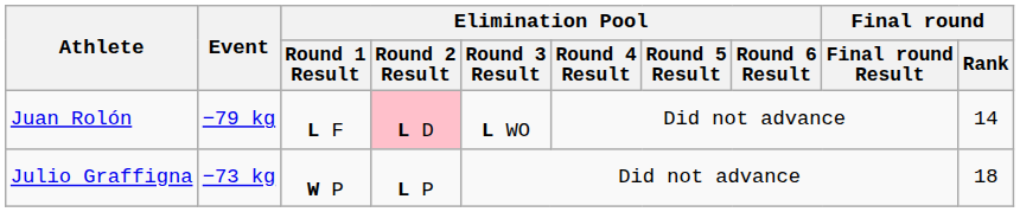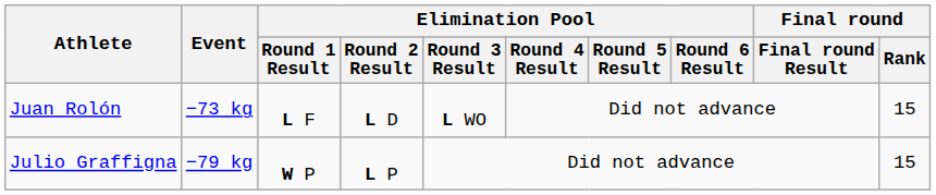 <table class="wikitable" style="font-size:90%">
 <tr>
 <th rowspan="2">Athlete</th>
 <th rowspan="2">Event</th>
 <th colspan=6>Elimination Pool</th>
 <th colspan=2>Final round</th>
 </tr>
 <tr style="font-size: 95%">
 <th>Round 1<br>Result</th>
 <th>Round 2<br>Result</th>
 <th>Round 3<br>Result</th>
 <th>Round 4<br>Result</th>
 <th>Round 5<br>Result</th>
 <th>Round 6<br>Result</th>
 <th>Final round<br>Result</th>
 <th>Rank</th>
 </tr>
 <tr align=center>
 <td align=left><a href='#'>Juan Rolón</a></td>
-<td align=left><a href='#'>−79 kg</a></td>
+<td align=left><a href='#'>−73 kg</a></td>
 <td><br><strong>L</strong> F</td>
-<td style="background: pink;"><br><strong>L</strong> D</td>
+<td><br><strong>L</strong> D</td>
 <td><br><strong>L</strong> WO</td>
 <td colspan=4>Did not advance</td>
-<td>14</td>
+<td>15</td>
 </tr>
 <tr align=center>
 <td align=left><a href='#'>Julio Graffigna</a></td>
-<td align=left><a href='#'>−73 kg</a></td>
+<td align=left><a href='#'>−79 kg</a></td>
 <td><br><strong>W</strong> P</td>
 <td><br><strong>L</strong> P</td>
 <td colspan=5>Did not advance</td>
-<td>18</td>
+<td>15</td>
 </tr>
 </table>
